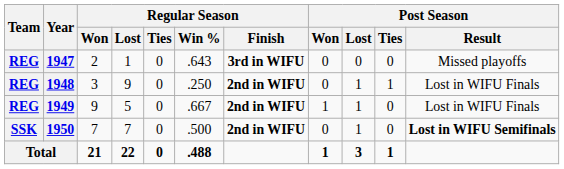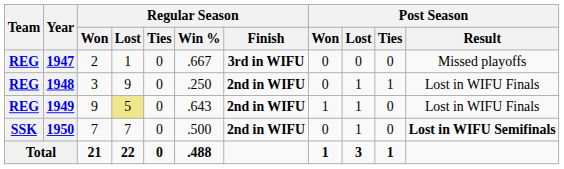 <table class="wikitable" style="font-size: 95%; text-align:center;">
 <tr>
 <th rowspan="2">Team</th>
 <th rowspan="2">Year</th>
 <th colspan="5">Regular Season</th>
 <th colspan="5">Post Season</th>
 </tr>
 <tr>
 <th>Won</th>
 <th>Lost</th>
 <th>Ties</th>
 <th>Win %</th>
 <th>Finish</th>
 <th>Won</th>
 <th>Lost</th>
 <th>Ties</th>
 <th>Result</th>
 </tr>
 <tr>
 <th><a href='#'>REG</a></th>
 <th><a href='#'>1947</a></th>
 <td>2</td>
 <td>1</td>
 <td>0</td>
-<td>.643</td>
+<td>.667</td>
 <td><strong>3rd in WIFU</strong></td>
 <td>0</td>
 <td>0</td>
 <td>0</td>
 <td>Missed playoffs</td>
 </tr>
 <tr>
 <th><a href='#'>REG</a></th>
 <th><a href='#'>1948</a></th>
 <td>3</td>
 <td>9</td>
 <td>0</td>
 <td>.250</td>
 <td><strong>2nd in WIFU</strong></td>
 <td>0</td>
 <td>1</td>
 <td>1</td>
 <td>Lost in WIFU Finals</td>
 </tr>
 <tr>
 <th><a href='#'>REG</a></th>
 <th><a href='#'>1949</a></th>
 <td>9</td>
-<td>5</td>
+<td style="background: khaki;">5</td>
 <td>0</td>
-<td>.667</td>
+<td>.643</td>
 <td><strong>2nd in WIFU</strong></td>
 <td>1</td>
 <td>1</td>
 <td>0</td>
 <td>Lost in WIFU Finals</td>
 </tr>
 <tr>
 <th><a href='#'>SSK</a></th>
 <th><a href='#'>1950</a></th>
 <td>7</td>
 <td>7</td>
 <td>0</td>
 <td>.500</td>
 <td><strong>2nd in WIFU</strong></td>
 <td>0</td>
 <td>1</td>
 <td>0</td>
 <td><strong>Lost in WIFU Semifinals</strong></td>
 </tr>
 <tr>
 <th colspan="2"><strong>Total</strong></th>
 <td><strong>21</strong></td>
 <td><strong>22</strong></td>
 <td><strong>0</strong></td>
 <td><strong>.488</strong></td>
 <td></td>
 <td><strong>1</strong></td>
 <td><strong>3</strong></td>
 <td><strong>1</strong></td>
 <td></td>
 </tr>
 </table>
